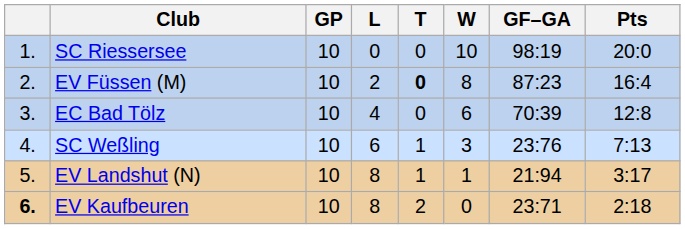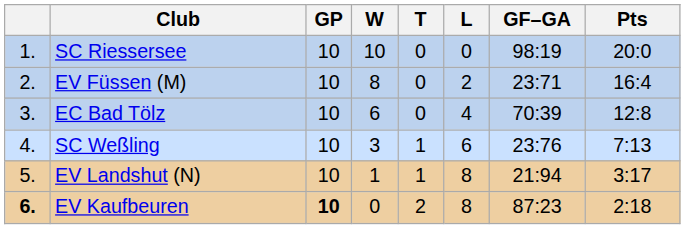 <table class="wikitable">
 <tr>
 <th width="30"></th>
 <th width="200">Club</th>
 <th width="30">GP</th>
+<th width="30">W</th>
+<th width="30">T</th>
 <th width="30">L</th>
-<th width="30">T</th>
-<th width="30">W</th>
 <th width="70">GF–GA</th>
 <th width="70">Pts</th>
 </tr>
 <tr bgcolor="#BCD2EE" align="center">
 <td>1.</td>
 <td align="left"><a href='#'>SC Riessersee</a></td>
 <td>10</td>
+<td>10</td>
 <td>0</td>
 <td>0</td>
-<td>10</td>
 <td>98:19</td>
 <td>20:0</td>
 </tr>
 <tr bgcolor=#BCD2EE align="center">
 <td>2.</td>
 <td align="left"><a href='#'>EV Füssen</a> (M)</td>
 <td>10</td>
+<td>8</td>
+<td>0</td>
 <td>2</td>
-<td><strong>0</strong></td>
-<td>8</td>
-<td>87:23</td>
+<td>23:71</td>
 <td>16:4</td>
 </tr>
 <tr bgcolor=#BCD2EE align="center">
 <td>3.</td>
 <td align="left"><a href='#'>EC Bad Tölz</a></td>
 <td>10</td>
+<td>6</td>
+<td>0</td>
 <td>4</td>
-<td>0</td>
-<td>6</td>
 <td>70:39</td>
 <td>12:8</td>
 </tr>
 <tr bgcolor=#CAE1FF align="center">
 <td>4.</td>
 <td align="left"><a href='#'>SC Weßling</a></td>
 <td>10</td>
+<td>3</td>
+<td>1</td>
 <td>6</td>
-<td>1</td>
-<td>3</td>
 <td>23:76</td>
 <td>7:13</td>
 </tr>
 <tr bgcolor=#EECFA1 align="center">
 <td>5.</td>
 <td align="left"><a href='#'>EV Landshut</a> (N)</td>
 <td>10</td>
-<td>8</td>
 <td>1</td>
 <td>1</td>
+<td>8</td>
 <td>21:94</td>
 <td>3:17</td>
 </tr>
 <tr bgcolor=#EECFA1 align="center">
 <td><strong>6.</strong></td>
 <td align="left"><a href='#'>EV Kaufbeuren</a></td>
-<td>10</td>
+<td><strong>10</strong></td>
+<td>0</td>
+<td>2</td>
 <td>8</td>
-<td>2</td>
-<td>0</td>
-<td>23:71</td>
+<td>87:23</td>
 <td>2:18</td>
 </tr>
 </table>
